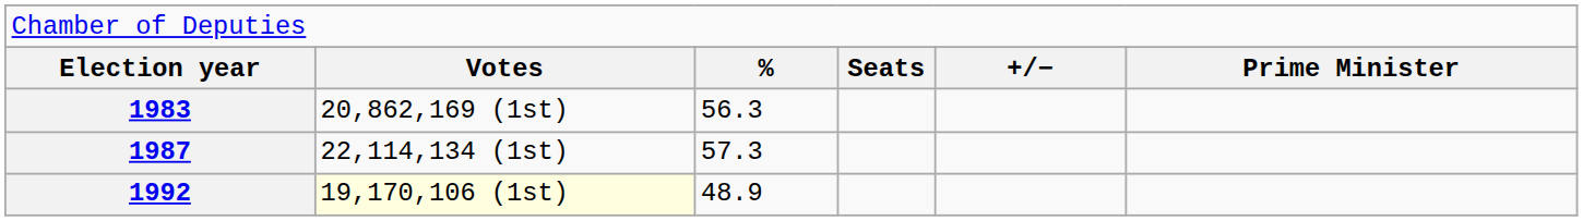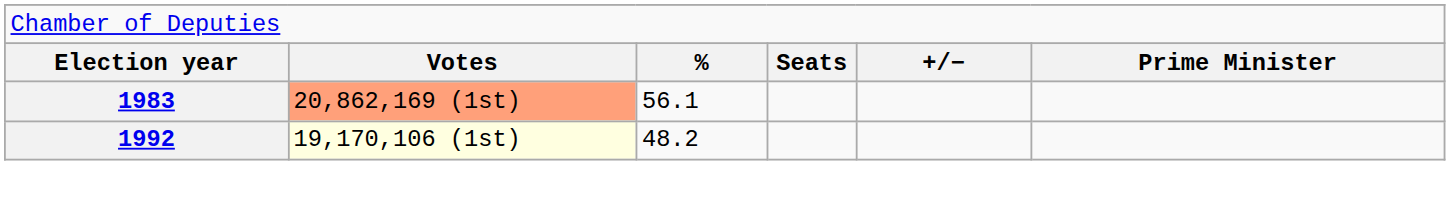 <table class=wikitable style="width:50%; border:1px #AAAAFF solid">
 <tr>
 <td colspan=6><a href='#'>Chamber of Deputies</a></td>
 </tr>
 <tr>
 <th width=13%>Election year</th>
 <th width=16%>Votes</th>
 <th width=6%>%</th>
 <th width=1%>Seats</th>
 <th width=8%>+/−</th>
 <th width=19%>Prime Minister</th>
 </tr>
 <tr>
 <th><a href='#'>1983</a></th>
-<td>20,862,169 (1st)</td>
-<td>56.3</td>
-<td></td>
-<td></td>
-<td></td>
-</tr>
-<tr>
-<th><a href='#'>1987</a></th>
-<td>22,114,134 (1st)</td>
-<td>57.3</td>
+<td style="background: lightsalmon;">20,862,169 (1st)</td>
+<td>56.1</td>
 <td></td>
 <td></td>
 <td></td>
 </tr>
 <tr>
 <th><a href='#'>1992</a></th>
 <td style="background: lightyellow;">19,170,106 (1st)</td>
-<td>48.9</td>
+<td>48.2</td>
 <td></td>
 <td></td>
 <td></td>
 </tr>
 </table>
